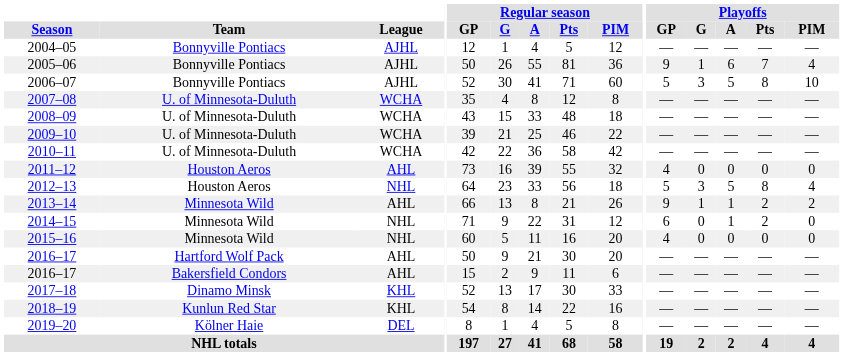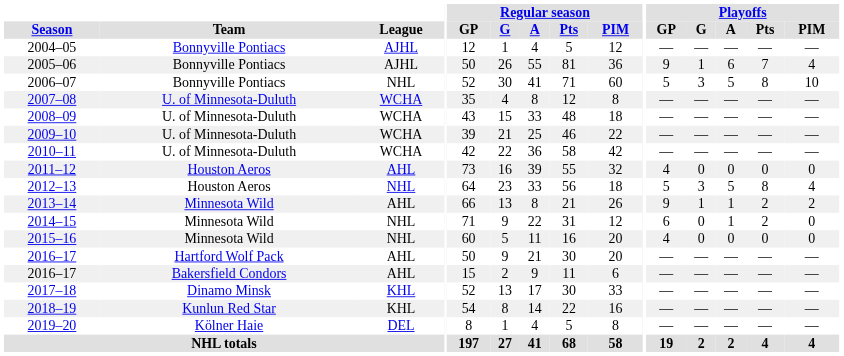 <table border="0" cellpadding="1" cellspacing="0" style="text-align:center; width:60em">
 <tr bgcolor="#e0e0e0">
 <th colspan="3"  bgcolor="#ffffff"></th>
 <th rowspan="100" bgcolor="#ffffff"></th>
 <th colspan="5"><a href='#'>Regular season</a></th>
 <th rowspan="100" bgcolor="#ffffff"></th>
 <th colspan="5"><a href='#'>Playoffs</a></th>
 </tr>
 <tr bgcolor="#e0e0e0">
 <th><a href='#'>Season</a></th>
 <th>Team</th>
 <th>League</th>
 <th>GP</th>
 <th><a href='#'>G</a></th>
 <th><a href='#'>A</a></th>
 <th><a href='#'>Pts</a></th>
 <th><a href='#'>PIM</a></th>
 <th>GP</th>
 <th>G</th>
 <th>A</th>
 <th>Pts</th>
 <th>PIM</th>
 </tr>
 <tr ALIGN="center">
 <td ALIGN="center">2004–05</td>
 <td ALIGN="center"><a href='#'>Bonnyville Pontiacs</a></td>
 <td ALIGN="center"><a href='#'>AJHL</a></td>
 <td ALIGN="center">12</td>
 <td ALIGN="center">1</td>
 <td ALIGN="center">4</td>
 <td ALIGN="center">5</td>
 <td ALIGN="center">12</td>
 <td>—</td>
 <td>—</td>
 <td>—</td>
 <td>—</td>
 <td>—</td>
 </tr>
 <tr ALIGN="center" bgcolor="#f0f0f0">
 <td ALIGN="center">2005–06</td>
 <td ALIGN="center">Bonnyville Pontiacs</td>
 <td ALIGN="center">AJHL</td>
 <td ALIGN="center">50</td>
 <td ALIGN="center">26</td>
 <td ALIGN="center">55</td>
 <td ALIGN="center">81</td>
 <td ALIGN="center">36</td>
 <td>9</td>
 <td>1</td>
 <td>6</td>
 <td>7</td>
 <td>4</td>
 </tr>
 <tr ALIGN="center">
 <td ALIGN="center">2006–07</td>
 <td ALIGN="center">Bonnyville Pontiacs</td>
-<td ALIGN="center">AJHL</td>
+<td ALIGN="center">NHL</td>
 <td ALIGN="center">52</td>
 <td ALIGN="center">30</td>
 <td ALIGN="center">41</td>
 <td ALIGN="center">71</td>
 <td ALIGN="center">60</td>
 <td>5</td>
 <td>3</td>
 <td>5</td>
 <td>8</td>
 <td>10</td>
 </tr>
 <tr ALIGN="center" bgcolor="#f0f0f0">
 <td ALIGN="center"><a href='#'>2007–08</a></td>
 <td ALIGN="center"><a href='#'>U. of Minnesota-Duluth</a></td>
 <td ALIGN="center"><a href='#'>WCHA</a></td>
 <td ALIGN="center">35</td>
 <td ALIGN="center">4</td>
 <td ALIGN="center">8</td>
 <td ALIGN="center">12</td>
 <td ALIGN="center">8</td>
 <td>—</td>
 <td>—</td>
 <td>—</td>
 <td>—</td>
 <td>—</td>
 </tr>
 <tr ALIGN="center">
 <td ALIGN="center"><a href='#'>2008–09</a></td>
 <td ALIGN="center">U. of Minnesota-Duluth</td>
 <td ALIGN="center">WCHA</td>
 <td ALIGN="center">43</td>
 <td ALIGN="center">15</td>
 <td ALIGN="center">33</td>
 <td ALIGN="center">48</td>
 <td ALIGN="center">18</td>
 <td>—</td>
 <td>—</td>
 <td>—</td>
 <td>—</td>
 <td>—</td>
 </tr>
 <tr ALIGN="center" bgcolor="#f0f0f0">
 <td ALIGN="center"><a href='#'>2009–10</a></td>
 <td ALIGN="center">U. of Minnesota-Duluth</td>
 <td ALIGN="center">WCHA</td>
 <td ALIGN="center">39</td>
 <td ALIGN="center">21</td>
 <td ALIGN="center">25</td>
 <td ALIGN="center">46</td>
 <td ALIGN="center">22</td>
 <td>—</td>
 <td>—</td>
 <td>—</td>
 <td>—</td>
 <td>—</td>
 </tr>
 <tr ALIGN="center">
 <td ALIGN="center"><a href='#'>2010–11</a></td>
 <td ALIGN="center">U. of Minnesota-Duluth</td>
 <td ALIGN="center">WCHA</td>
 <td ALIGN="center">42</td>
 <td ALIGN="center">22</td>
 <td ALIGN="center">36</td>
 <td ALIGN="center">58</td>
 <td ALIGN="center">42</td>
 <td>—</td>
 <td>—</td>
 <td>—</td>
 <td>—</td>
 <td>—</td>
 </tr>
 <tr ALIGN="center" bgcolor="#f0f0f0">
 <td ALIGN="center"><a href='#'>2011–12</a></td>
 <td ALIGN="center"><a href='#'>Houston Aeros</a></td>
 <td ALIGN="center"><a href='#'>AHL</a></td>
 <td ALIGN="center">73</td>
 <td ALIGN="center">16</td>
 <td ALIGN="center">39</td>
 <td ALIGN="center">55</td>
 <td ALIGN="center">32</td>
 <td>4</td>
 <td>0</td>
 <td>0</td>
 <td>0</td>
 <td>0</td>
 </tr>
 <tr ALIGN="center">
 <td ALIGN="center"><a href='#'>2012–13</a></td>
 <td ALIGN="center">Houston Aeros</td>
 <td ALIGN="center"><a href='#'>NHL</a></td>
 <td ALIGN="center">64</td>
 <td ALIGN="center">23</td>
 <td ALIGN="center">33</td>
 <td ALIGN="center">56</td>
 <td ALIGN="center">18</td>
 <td ALIGN="center">5</td>
 <td ALIGN="center">3</td>
 <td ALIGN="center">5</td>
 <td ALIGN="center">8</td>
 <td ALIGN="center">4</td>
 </tr>
 <tr ALIGN="center" bgcolor="#f0f0f0">
 <td ALIGN="center"><a href='#'>2013–14</a></td>
 <td ALIGN="center"><a href='#'>Minnesota Wild</a></td>
 <td ALIGN="center">AHL</td>
 <td ALIGN="center">66</td>
 <td ALIGN="center">13</td>
 <td ALIGN="center">8</td>
 <td ALIGN="center">21</td>
 <td ALIGN="center">26</td>
 <td>9</td>
 <td>1</td>
 <td>1</td>
 <td>2</td>
 <td>2</td>
 </tr>
 <tr ALIGN="center">
 <td ALIGN="center"><a href='#'>2014–15</a></td>
 <td ALIGN="center">Minnesota Wild</td>
 <td ALIGN="center">NHL</td>
 <td ALIGN="center">71</td>
 <td ALIGN="center">9</td>
 <td ALIGN="center">22</td>
 <td ALIGN="center">31</td>
 <td ALIGN="center">12</td>
 <td>6</td>
 <td>0</td>
 <td>1</td>
 <td>2</td>
 <td>0</td>
 </tr>
 <tr bgcolor="#f0f0f0">
 <td><a href='#'>2015–16</a></td>
 <td>Minnesota Wild</td>
 <td>NHL</td>
 <td>60</td>
 <td>5</td>
 <td>11</td>
 <td>16</td>
 <td>20</td>
 <td>4</td>
 <td>0</td>
 <td>0</td>
 <td>0</td>
 <td>0</td>
 </tr>
 <tr ALIGN="center">
 <td ALIGN="center"><a href='#'>2016–17</a></td>
 <td ALIGN="center"><a href='#'>Hartford Wolf Pack</a></td>
 <td ALIGN="center">AHL</td>
 <td ALIGN="center">50</td>
 <td ALIGN="center">9</td>
 <td ALIGN="center">21</td>
 <td ALIGN="center">30</td>
 <td ALIGN="center">20</td>
 <td>—</td>
 <td>—</td>
 <td>—</td>
 <td>—</td>
 <td>—</td>
 </tr>
 <tr ALIGN="center"  bgcolor="#f0f0f0">
 <td ALIGN="center">2016–17</td>
 <td ALIGN="center"><a href='#'>Bakersfield Condors</a></td>
 <td ALIGN="center">AHL</td>
 <td ALIGN="center">15</td>
 <td ALIGN="center">2</td>
 <td ALIGN="center">9</td>
 <td ALIGN="center">11</td>
 <td ALIGN="center">6</td>
 <td>—</td>
 <td>—</td>
 <td>—</td>
 <td>—</td>
 <td>—</td>
 </tr>
 <tr ALIGN="center">
 <td ALIGN="center"><a href='#'>2017–18</a></td>
 <td ALIGN="center"><a href='#'>Dinamo Minsk</a></td>
 <td ALIGN="center"><a href='#'>KHL</a></td>
 <td ALIGN="center">52</td>
 <td ALIGN="center">13</td>
 <td ALIGN="center">17</td>
 <td ALIGN="center">30</td>
 <td ALIGN="center">33</td>
 <td>—</td>
 <td>—</td>
 <td>—</td>
 <td>—</td>
 <td>—</td>
 </tr>
 <tr style="background: #f0f0f0;">
 <td><a href='#'>2018–19</a></td>
 <td><a href='#'>Kunlun Red Star</a></td>
 <td>KHL</td>
 <td>54</td>
 <td>8</td>
 <td>14</td>
 <td>22</td>
 <td>16</td>
 <td>—</td>
 <td>—</td>
 <td>—</td>
 <td>—</td>
 <td>—</td>
 </tr>
 <tr>
 <td><a href='#'>2019–20</a></td>
 <td><a href='#'>Kölner Haie</a></td>
 <td><a href='#'>DEL</a></td>
 <td>8</td>
 <td>1</td>
 <td>4</td>
 <td>5</td>
 <td>8</td>
 <td>—</td>
 <td>—</td>
 <td>—</td>
 <td>—</td>
 <td>—</td>
 </tr>
 <tr bgcolor="#e0e0e0">
 <th colspan="3">NHL totals</th>
 <th>197</th>
 <th>27</th>
 <th>41</th>
 <th>68</th>
 <th>58</th>
 <th>19</th>
 <th>2</th>
 <th>2</th>
 <th>4</th>
 <th>4</th>
 </tr>
 </table>
